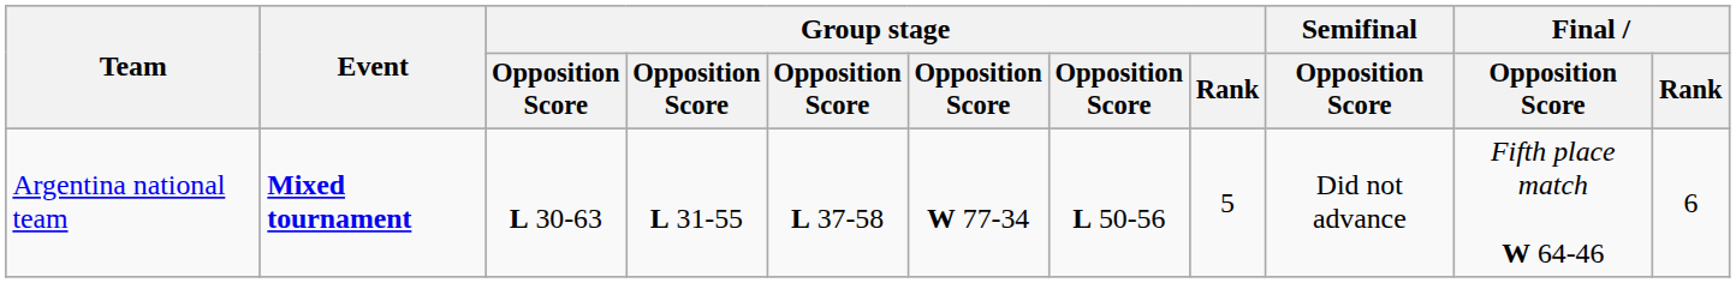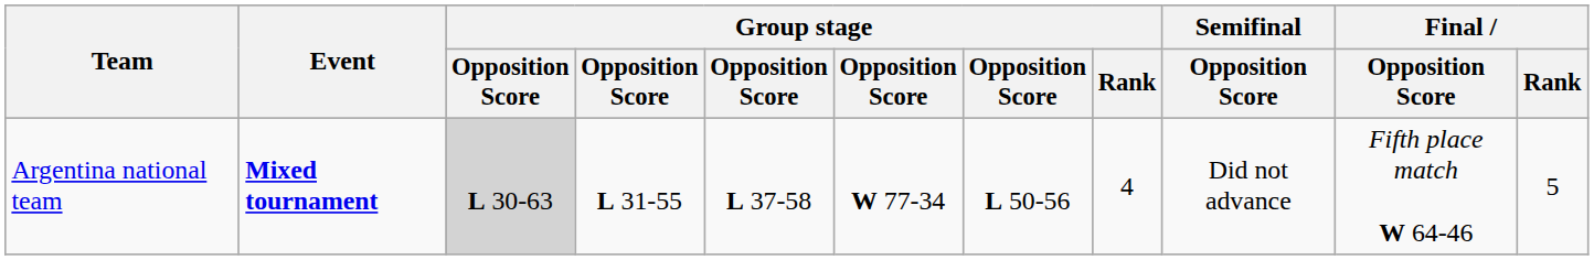 <table class="wikitable" style="font-size:90%;text-align:center">
 <tr>
 <th rowspan="2">Team</th>
 <th rowspan="2">Event</th>
 <th colspan="6">Group stage</th>
 <th>Semifinal</th>
 <th colspan="2">Final / </th>
 </tr>
 <tr style="font-size:95%">
 <th>Opposition<br>Score</th>
 <th>Opposition<br>Score</th>
 <th>Opposition<br>Score</th>
 <th>Opposition<br>Score</th>
 <th>Opposition<br>Score</th>
 <th>Rank</th>
 <th>Opposition<br>Score</th>
 <th>Opposition<br>Score</th>
 <th>Rank</th>
 </tr>
 <tr>
 <td align=left><a href='#'>Argentina national team</a></td>
 <td align=left><strong><a href='#'>Mixed tournament</a></strong></td>
-<td><br><strong>L</strong> 30-63</td>
+<td style="background: lightgrey;"><br><strong>L</strong> 30-63</td>
 <td><br><strong>L</strong> 31-55</td>
 <td><br><strong>L</strong> 37-58</td>
 <td><br><strong>W</strong> 77-34</td>
 <td><br><strong>L</strong> 50-56</td>
-<td>5</td>
+<td>4</td>
 <td>Did not advance</td>
 <td><em>Fifth place match</em><br><br><strong>W</strong> 64-46</td>
-<td>6</td>
+<td>5</td>
 </tr>
 </table>
